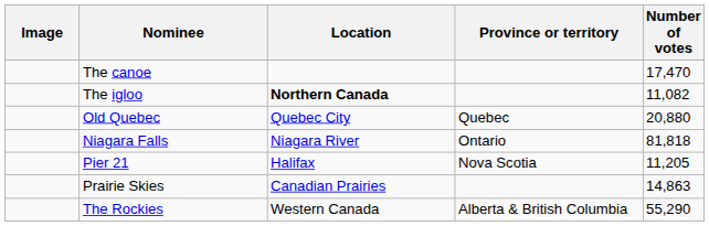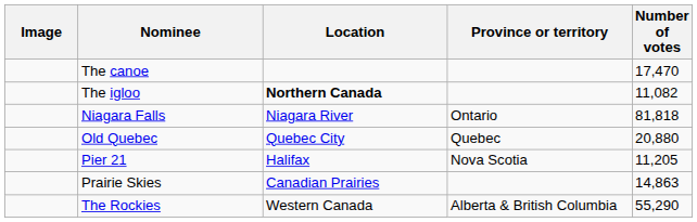 <table class="wikitable sortable sticky-header" style=text-align:left;">
 <tr>
 <th width="75px" class="unsortable"><strong>Image</strong></th>
 <th width="200px"><strong>Nominee</strong></th>
 <th width="200px"><strong>Location</strong></th>
 <th width="200px"><strong>Province or territory</strong></th>
 <th width="50px"><strong>Number of votes</strong></th>
 </tr>
 <tr>
 <td></td>
 <td>The <a href='#'>canoe</a></td>
 <td></td>
 <td></td>
 <td>17,470</td>
 </tr>
 <tr>
 <td></td>
 <td>The <a href='#'>igloo</a></td>
 <td><strong>Northern Canada</strong></td>
 <td></td>
 <td>11,082</td>
 </tr>
 <tr>
 <td></td>
+<td><a href='#'>Niagara Falls</a></td>
+<td><a href='#'>Niagara River</a></td>
+<td>Ontario</td>
+<td>81,818</td>
+</tr>
+<tr>
+<td></td>
 <td><a href='#'>Old Quebec</a></td>
 <td><a href='#'>Quebec City</a></td>
 <td>Quebec</td>
 <td>20,880</td>
-</tr>
-<tr>
-<td></td>
-<td><a href='#'>Niagara Falls</a></td>
-<td><a href='#'>Niagara River</a></td>
-<td>Ontario</td>
-<td>81,818</td>
 </tr>
 <tr>
 <td></td>
 <td><a href='#'>Pier 21</a></td>
 <td><a href='#'>Halifax</a></td>
 <td>Nova Scotia</td>
 <td>11,205</td>
 </tr>
 <tr>
 <td></td>
 <td>Prairie Skies</td>
 <td><a href='#'>Canadian Prairies</a></td>
 <td></td>
 <td>14,863</td>
 </tr>
 <tr>
 <td></td>
 <td><a href='#'>The Rockies</a></td>
 <td>Western Canada</td>
 <td>Alberta & British Columbia</td>
 <td>55,290</td>
 </tr>
 </table>
